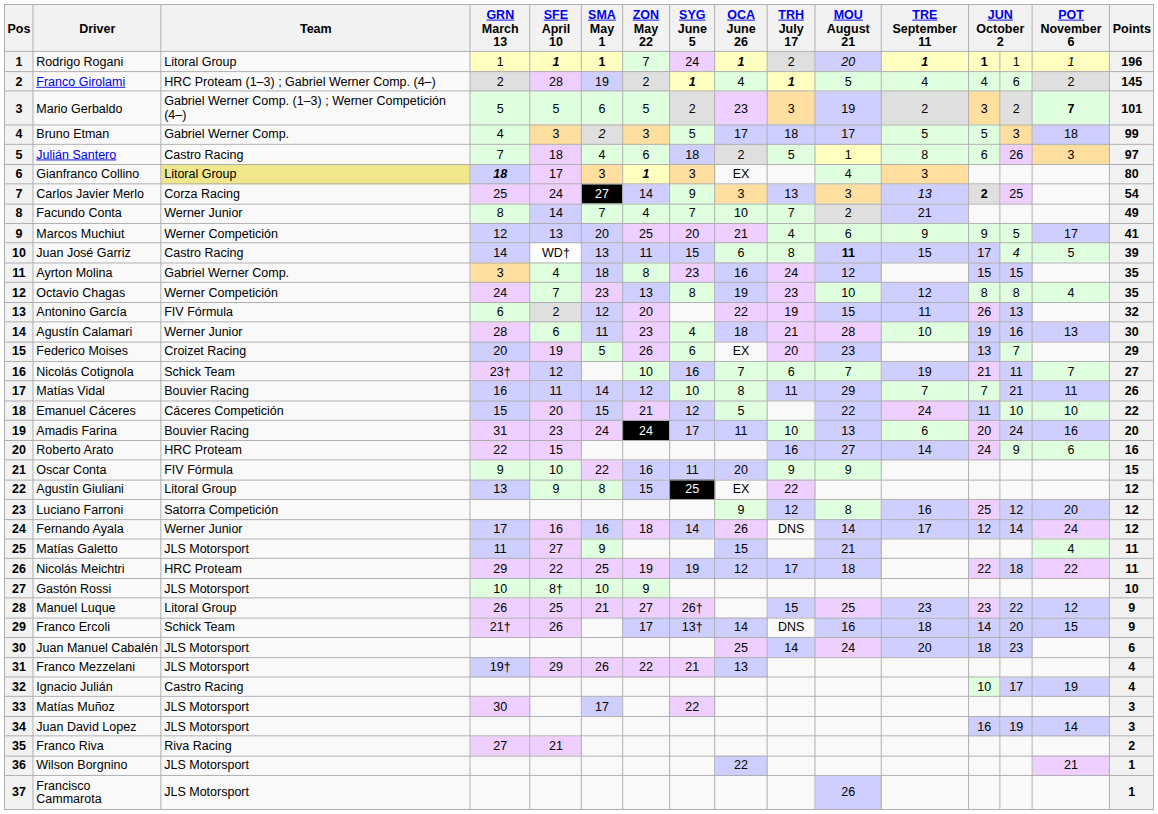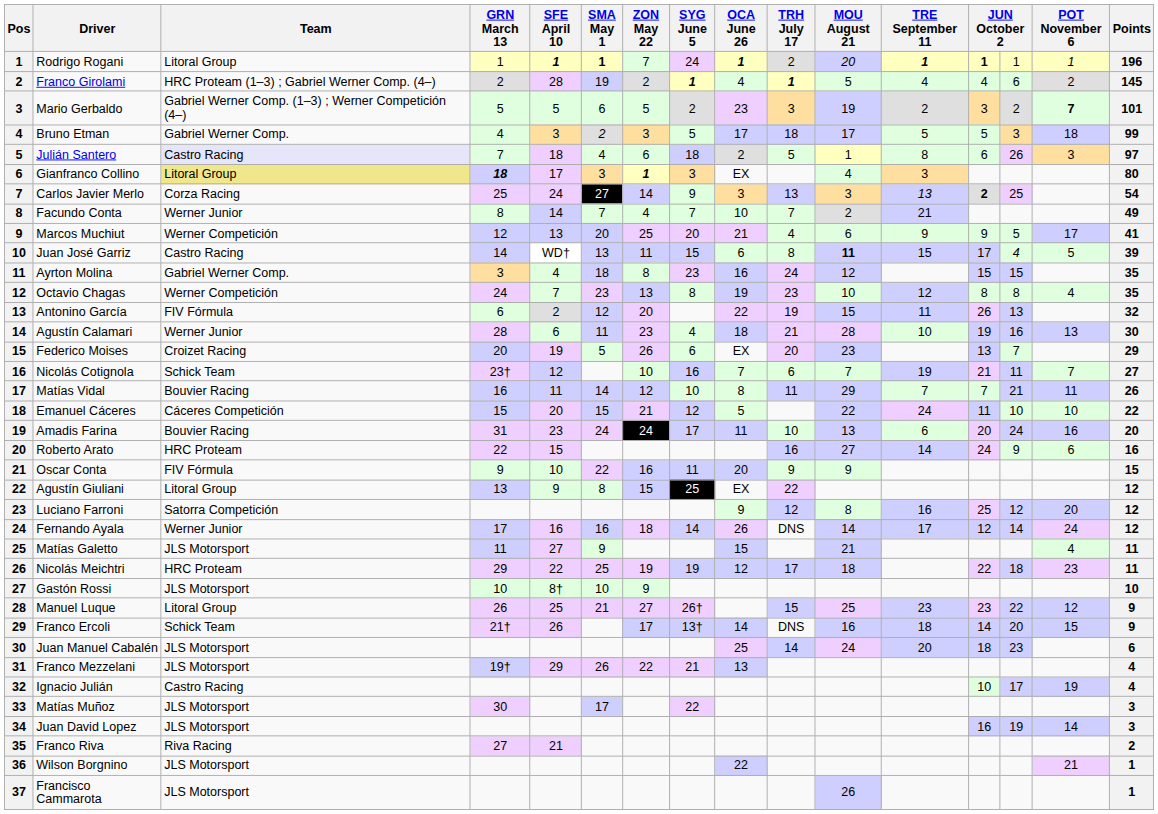 <table class="wikitable" style="font-size: 85%; text-align:center">
 <tr>
 <th valign=middle>Pos</th>
 <th>Driver</th>
 <th>Team</th>
 <th><a href='#'>GRN</a><br>March 13</th>
 <th><a href='#'>SFE</a><br>April 10</th>
 <th><a href='#'>SMA</a><br>May 1</th>
 <th><a href='#'>ZON</a><br>May 22</th>
 <th><a href='#'>SYG</a><br>June 5</th>
 <th><a href='#'>OCA</a><br>June 26</th>
 <th><a href='#'>TRH</a><br>July 17</th>
 <th><a href='#'>MOU</a><br>August 21</th>
 <th><a href='#'>TRE</a><br>September 11</th>
 <th colspan=2><a href='#'>JUN</a><br>October 2</th>
 <th><a href='#'>POT</a><br>November 6</th>
 <th valign="middle">Points</th>
 </tr>
 <tr>
 <th>1</th>
 <td align=left> Rodrigo Rogani</td>
 <td align=left>Litoral Group</td>
 <td style="background:#FFFFBF;">1</td>
 <td style="background:#FFFFBF;"><strong><em>1</em></strong></td>
 <td style="background:#FFFFBF;"><strong>1</strong></td>
 <td style="background:#DFFFDF;">7</td>
 <td style="background:#EFCFFF;">24</td>
 <td style="background:#FFFFBF;"><strong><em>1</em></strong></td>
 <td style="background:#DFDFDF;">2</td>
 <td style="background:#CFCFFF;"><em>20</em></td>
 <td style="background:#FFFFBF;"><strong><em>1</em></strong></td>
 <td style="background:#FFFFBF;"><strong>1</strong></td>
 <td style="background:#FFFFBF;">1</td>
 <td style="background:#FFFFBF;"><em>1</em></td>
 <th>196</th>
 </tr>
 <tr>
 <th>2</th>
 <td align=left> <a href='#'>Franco Girolami</a></td>
 <td align=left>HRC Proteam (1–3) ; Gabriel Werner Comp. (4–)</td>
 <td style="background:#DFDFDF;">2</td>
 <td style="background:#EFCFFF;">28</td>
 <td style="background:#CFCFFF;">19</td>
 <td style="background:#DFDFDF;">2</td>
 <td style="background:#FFFFBF;"><strong><em>1</em></strong></td>
 <td style="background:#DFFFDF;">4</td>
 <td style="background:#FFFFBF;"><strong><em>1</em></strong></td>
 <td style="background:#DFFFDF;">5</td>
 <td style="background:#DFFFDF;">4</td>
 <td style="background:#DFFFDF;">4</td>
 <td style="background:#DFFFDF;">6</td>
 <td style="background:#DFDFDF;">2</td>
 <th>145</th>
 </tr>
 <tr>
 <th>3</th>
 <td align=left> Mario Gerbaldo</td>
 <td align=left>Gabriel Werner Comp. (1–3) ; Werner Competición (4–)</td>
 <td style="background:#DFFFDF;">5</td>
 <td style="background:#DFFFDF;">5</td>
 <td style="background:#DFFFDF;">6</td>
 <td style="background:#DFFFDF;">5</td>
 <td style="background:#DFDFDF;">2</td>
 <td style="background:#EFCFFF;">23</td>
 <td style="background:#FFDF9F;">3</td>
 <td style="background:#CFCFFF;">19</td>
 <td style="background:#DFDFDF;">2</td>
 <td style="background:#FFDF9F;">3</td>
 <td style="background:#DFDFDF;">2</td>
 <td style="background:#DFFFDF;"><strong>7</strong></td>
 <th>101</th>
 </tr>
 <tr>
 <th>4</th>
 <td align=left> Bruno Etman</td>
 <td align=left>Gabriel Werner Comp.</td>
 <td style="background:#DFFFDF;">4</td>
 <td style="background:#FFDF9F;">3</td>
 <td style="background:#DFDFDF;"><em>2</em></td>
 <td style="background:#FFDF9F;">3</td>
 <td style="background:#DFFFDF;">5</td>
 <td style="background:#CFCFFF;">17</td>
 <td style="background:#CFCFFF;">18</td>
 <td style="background:#CFCFFF;">17</td>
 <td style="background:#DFFFDF;">5</td>
 <td style="background:#DFFFDF;">5</td>
 <td style="background:#FFDF9F;">3</td>
 <td style="background:#CFCFFF;">18</td>
 <th>99</th>
 </tr>
 <tr>
 <th>5</th>
 <td align=left> <a href='#'>Julián Santero</a></td>
-<td align=left>Castro Racing</td>
+<td align=left style="background: lavender;">Castro Racing</td>
 <td style="background:#DFFFDF;">7</td>
 <td style="background:#EFCFFF;">18</td>
 <td style="background:#DFFFDF;">4</td>
 <td style="background:#DFFFDF;">6</td>
 <td style="background:#CFCFFF;">18</td>
 <td style="background:#DFDFDF;">2</td>
 <td style="background:#DFFFDF;">5</td>
 <td style="background:#FFFFBF;">1</td>
 <td style="background:#DFFFDF;">8</td>
 <td style="background:#DFFFDF;">6</td>
 <td style="background:#EFCFFF;">26</td>
 <td style="background:#FFDF9F;">3</td>
 <th>97</th>
 </tr>
 <tr>
 <th>6</th>
 <td align=left> Gianfranco Collino</td>
 <td align=left style="background: khaki;">Litoral Group</td>
 <td style="background:#CFCFFF;"><strong><em>18</em></strong></td>
 <td style="background:#EFCFFF;">17</td>
 <td style="background:#FFDF9F;">3</td>
 <td style="background:#FFFFBF;"><strong><em>1</em></strong></td>
 <td style="background:#FFDF9F;">3</td>
 <td>EX</td>
 <td></td>
 <td style="background:#DFFFDF;">4</td>
 <td style="background:#FFDF9F;">3</td>
 <td></td>
 <td></td>
 <td></td>
 <th>80</th>
 </tr>
 <tr>
 <th>7</th>
 <td align=left> Carlos Javier Merlo</td>
 <td align=left>Corza Racing</td>
 <td style="background:#EFCFFF;">25</td>
 <td style="background:#EFCFFF;">24</td>
 <td style="background:black; color:white;">27</td>
 <td style="background:#CFCFFF;">14</td>
 <td style="background:#DFFFDF;">9</td>
 <td style="background:#FFDF9F;">3</td>
 <td style="background:#CFCFFF;">13</td>
 <td style="background:#FFDF9F;">3</td>
 <td style="background:#CFCFFF;"><em>13</em></td>
 <td style="background:#DFDFDF;"><strong>2</strong></td>
 <td style="background:#EFCFFF;">25</td>
 <td></td>
 <th>54</th>
 </tr>
 <tr>
 <th>8</th>
 <td align=left> Facundo Conta</td>
 <td align=left>Werner Junior</td>
 <td style="background:#DFFFDF;">8</td>
 <td style="background:#CFCFFF;">14</td>
 <td style="background:#DFFFDF;">7</td>
 <td style="background:#DFFFDF;">4</td>
 <td style="background:#DFFFDF;">7</td>
 <td style="background:#DFFFDF;">10</td>
 <td style="background:#DFFFDF;">7</td>
 <td style="background:#DFDFDF;">2</td>
 <td style="background:#CFCFFF;">21</td>
 <td></td>
 <td></td>
 <td></td>
 <th>49</th>
 </tr>
 <tr>
 <th>9</th>
 <td align=left> Marcos Muchiut</td>
 <td align=left>Werner Competición</td>
 <td style="background:#CFCFFF;">12</td>
 <td style="background:#CFCFFF;">13</td>
 <td style="background:#CFCFFF;">20</td>
 <td style="background:#EFCFFF;">25</td>
 <td style="background:#EFCFFF;">20</td>
 <td style="background:#EFCFFF;">21</td>
 <td style="background:#DFFFDF;">4</td>
 <td style="background:#DFFFDF;">6</td>
 <td style="background:#DFFFDF;">9</td>
 <td style="background:#DFFFDF;">9</td>
 <td style="background:#DFFFDF;">5</td>
 <td style="background:#CFCFFF;">17</td>
 <th>41</th>
 </tr>
 <tr>
 <th>10</th>
 <td align=left> Juan José Garriz</td>
 <td align=left>Castro Racing</td>
 <td style="background:#CFCFFF;">14</td>
 <td style="background:#FFFFFF;">WD†</td>
 <td style="background:#CFCFFF;">13</td>
 <td style="background:#CFCFFF;">11</td>
 <td style="background:#CFCFFF;">15</td>
 <td style="background:#DFFFDF;">6</td>
 <td style="background:#DFFFDF;">8</td>
 <td style="background:#CFCFFF;"><strong>11</strong></td>
 <td style="background:#CFCFFF;">15</td>
 <td style="background:#CFCFFF;">17</td>
 <td style="background:#DFFFDF;"><em>4</em></td>
 <td style="background:#DFFFDF;">5</td>
 <th>39</th>
 </tr>
 <tr>
 <th>11</th>
 <td align=left> Ayrton Molina</td>
 <td align=left>Gabriel Werner Comp.</td>
 <td style="background:#FFDF9F;">3</td>
 <td style="background:#DFFFDF;">4</td>
 <td style="background:#CFCFFF;">18</td>
 <td style="background:#DFFFDF;">8</td>
 <td style="background:#EFCFFF;">23</td>
 <td style="background:#CFCFFF;">16</td>
 <td style="background:#EFCFFF;">24</td>
 <td style="background:#CFCFFF;">12</td>
 <td></td>
 <td style="background:#CFCFFF;">15</td>
 <td style="background:#CFCFFF;">15</td>
 <td></td>
 <th>35</th>
 </tr>
 <tr>
 <th>12</th>
 <td align=left> Octavio Chagas</td>
 <td align=left>Werner Competición</td>
 <td style="background:#EFCFFF;">24</td>
 <td style="background:#DFFFDF;">7</td>
 <td style="background:#EFCFFF;">23</td>
 <td style="background:#CFCFFF;">13</td>
 <td style="background:#DFFFDF;">8</td>
 <td style="background:#CFCFFF;">19</td>
 <td style="background:#EFCFFF;">23</td>
 <td style="background:#DFFFDF;">10</td>
 <td style="background:#CFCFFF;">12</td>
 <td style="background:#DFFFDF;">8</td>
 <td style="background:#DFFFDF;">8</td>
 <td style="background:#DFFFDF;">4</td>
 <th>35</th>
 </tr>
 <tr>
 <th>13</th>
 <td align=left> Antonino García</td>
 <td align=left>FIV Fórmula</td>
 <td style="background:#DFFFDF;">6</td>
 <td style="background:#DFDFDF;">2</td>
 <td style="background:#CFCFFF;">12</td>
 <td style="background:#EFCFFF;">20</td>
 <td></td>
 <td style="background:#EFCFFF;">22</td>
 <td style="background:#EFCFFF;">19</td>
 <td style="background:#CFCFFF;">15</td>
 <td style="background:#CFCFFF;">11</td>
 <td style="background:#EFCFFF;">26</td>
 <td style="background:#CFCFFF;">13</td>
 <td></td>
 <th>32</th>
 </tr>
 <tr>
 <th>14</th>
 <td align=left> Agustín Calamari</td>
 <td align=left>Werner Junior</td>
 <td style="background:#EFCFFF;">28</td>
 <td style="background:#DFFFDF;">6</td>
 <td style="background:#CFCFFF;">11</td>
 <td style="background:#EFCFFF;">23</td>
 <td style="background:#DFFFDF;">4</td>
 <td style="background:#CFCFFF;">18</td>
 <td style="background:#EFCFFF;">21</td>
 <td style="background:#EFCFFF;">28</td>
 <td style="background:#DFFFDF;">10</td>
 <td style="background:#CFCFFF;">19</td>
 <td style="background:#CFCFFF;">16</td>
 <td style="background:#CFCFFF;">13</td>
 <th>30</th>
 </tr>
 <tr>
 <th>15</th>
 <td align=left> Federico Moises</td>
 <td align=left>Croizet Racing</td>
 <td style="background:#CFCFFF;">20</td>
 <td style="background:#EFCFFF;">19</td>
 <td style="background:#DFFFDF;">5</td>
 <td style="background:#EFCFFF;">26</td>
 <td style="background:#DFFFDF;">6</td>
 <td>EX</td>
 <td style="background:#EFCFFF;">20</td>
 <td style="background:#CFCFFF;">23</td>
 <td></td>
 <td style="background:#CFCFFF;">13</td>
 <td style="background:#DFFFDF;">7</td>
 <td></td>
 <th>29</th>
 </tr>
 <tr>
 <th>16</th>
 <td align=left> Nicolás Cotignola</td>
 <td align=left>Schick Team</td>
 <td style="background:#EFCFFF;">23†</td>
 <td style="background:#CFCFFF;">12</td>
 <td></td>
 <td style="background:#DFFFDF;">10</td>
 <td style="background:#CFCFFF;">16</td>
 <td style="background:#DFFFDF;">7</td>
 <td style="background:#DFFFDF;">6</td>
 <td style="background:#DFFFDF;">7</td>
 <td style="background:#CFCFFF;">19</td>
 <td style="background:#EFCFFF;">21</td>
 <td style="background:#CFCFFF;">11</td>
 <td style="background:#DFFFDF;">7</td>
 <th>27</th>
 </tr>
 <tr>
 <th>17</th>
 <td align=left> Matías Vidal</td>
 <td align=left>Bouvier Racing</td>
 <td style="background:#CFCFFF;">16</td>
 <td style="background:#CFCFFF;">11</td>
 <td style="background:#CFCFFF;">14</td>
 <td style="background:#CFCFFF;">12</td>
 <td style="background:#DFFFDF;">10</td>
 <td style="background:#DFFFDF;">8</td>
 <td style="background:#CFCFFF;">11</td>
 <td style="background:#CFCFFF;">29</td>
 <td style="background:#DFFFDF;">7</td>
 <td style="background:#DFFFDF;">7</td>
 <td style="background:#CFCFFF;">21</td>
 <td style="background:#CFCFFF;">11</td>
 <th>26</th>
 </tr>
 <tr>
 <th>18</th>
 <td align=left> Emanuel Cáceres</td>
 <td align=left>Cáceres Competición</td>
 <td style="background:#CFCFFF;">15</td>
 <td style="background:#EFCFFF;">20</td>
 <td style="background:#CFCFFF;">15</td>
 <td style="background:#EFCFFF;">21</td>
 <td style="background:#CFCFFF;">12</td>
 <td style="background:#DFFFDF;">5</td>
 <td></td>
 <td style="background:#CFCFFF;">22</td>
 <td style="background:#EFCFFF;">24</td>
 <td style="background:#CFCFFF;">11</td>
 <td style="background:#DFFFDF;">10</td>
 <td style="background:#DFFFDF;">10</td>
 <th>22</th>
 </tr>
 <tr>
 <th>19</th>
 <td align=left> Amadis Farina</td>
 <td align=left>Bouvier Racing</td>
 <td style="background:#EFCFFF;">31</td>
 <td style="background:#EFCFFF;">23</td>
 <td style="background:#EFCFFF;">24</td>
 <td style="background:black; color:white;">24</td>
 <td style="background:#CFCFFF;">17</td>
 <td style="background:#CFCFFF;">11</td>
 <td style="background:#DFFFDF;">10</td>
 <td style="background:#CFCFFF;">13</td>
 <td style="background:#DFFFDF;">6</td>
 <td style="background:#EFCFFF;">20</td>
 <td style="background:#CFCFFF;">24</td>
 <td style="background:#CFCFFF;">16</td>
 <th>20</th>
 </tr>
 <tr>
 <th>20</th>
 <td align=left> Roberto Arato</td>
 <td align=left>HRC Proteam</td>
 <td style="background:#EFCFFF;">22</td>
 <td style="background:#EFCFFF;">15</td>
 <td></td>
 <td></td>
 <td></td>
 <td></td>
 <td style="background:#CFCFFF;">16</td>
 <td style="background:#CFCFFF;">27</td>
 <td style="background:#CFCFFF;">14</td>
 <td style="background:#EFCFFF;">24</td>
 <td style="background:#DFFFDF;">9</td>
 <td style="background:#DFFFDF;">6</td>
 <th>16</th>
 </tr>
 <tr>
 <th>21</th>
 <td align=left> Oscar Conta</td>
 <td align=left>FIV Fórmula</td>
 <td style="background:#DFFFDF;">9</td>
 <td style="background:#DFFFDF;">10</td>
 <td style="background:#EFCFFF;">22</td>
 <td style="background:#CFCFFF;">16</td>
 <td style="background:#CFCFFF;">11</td>
 <td style="background:#CFCFFF;">20</td>
 <td style="background:#DFFFDF;">9</td>
 <td style="background:#DFFFDF;">9</td>
 <td></td>
 <td></td>
 <td></td>
 <td></td>
 <th>15</th>
 </tr>
 <tr>
 <th>22</th>
 <td align=left> Agustín Giuliani</td>
 <td align=left>Litoral Group</td>
 <td style="background:#CFCFFF;">13</td>
 <td style="background:#DFFFDF;">9</td>
 <td style="background:#DFFFDF;">8</td>
 <td style="background:#CFCFFF;">15</td>
 <td style="background:black; color:white;">25</td>
 <td>EX</td>
 <td style="background:#EFCFFF;">22</td>
 <td></td>
 <td></td>
 <td></td>
 <td></td>
 <td></td>
 <th>12</th>
 </tr>
 <tr>
 <th>23</th>
 <td align=left> Luciano Farroni</td>
 <td align=left>Satorra Competición</td>
 <td></td>
 <td></td>
 <td></td>
 <td></td>
 <td></td>
 <td style="background:#DFFFDF;">9</td>
 <td style="background:#CFCFFF;">12</td>
 <td style="background:#DFFFDF;">8</td>
 <td style="background:#CFCFFF;">16</td>
 <td style="background:#EFCFFF;">25</td>
 <td style="background:#CFCFFF;">12</td>
 <td style="background:#CFCFFF;">20</td>
 <th>12</th>
 </tr>
 <tr>
 <th>24</th>
 <td align=left> Fernando Ayala</td>
 <td align=left>Werner Junior</td>
 <td style="background:#CFCFFF;">17</td>
 <td style="background:#EFCFFF;">16</td>
 <td style="background:#CFCFFF;">16</td>
 <td style="background:#EFCFFF;">18</td>
 <td style="background:#CFCFFF;">14</td>
 <td style="background:#EFCFFF;">26</td>
 <td>DNS</td>
 <td style="background:#CFCFFF;">14</td>
 <td style="background:#CFCFFF;">17</td>
 <td style="background:#CFCFFF;">12</td>
 <td style="background:#CFCFFF;">14</td>
 <td style="background:#EFCFFF;">24</td>
 <th>12</th>
 </tr>
 <tr>
 <th>25</th>
 <td align=left> Matías Galetto</td>
 <td align=left>JLS Motorsport</td>
 <td style="background:#CFCFFF;">11</td>
 <td style="background:#EFCFFF;">27</td>
 <td style="background:#DFFFDF;">9</td>
 <td></td>
 <td></td>
 <td style="background:#CFCFFF;">15</td>
 <td></td>
 <td style="background:#CFCFFF;">21</td>
 <td></td>
 <td></td>
 <td></td>
 <td style="background:#DFFFDF;">4</td>
 <th>11</th>
 </tr>
 <tr>
 <th>26</th>
 <td align=left> Nicolás Meichtri</td>
 <td align=left>HRC Proteam</td>
 <td style="background:#EFCFFF;">29</td>
 <td style="background:#EFCFFF;">22</td>
 <td style="background:#EFCFFF;">25</td>
 <td style="background:#EFCFFF;">19</td>
 <td style="background:#CFCFFF;">19</td>
 <td style="background:#CFCFFF;">12</td>
 <td style="background:#CFCFFF;">17</td>
 <td style="background:#CFCFFF;">18</td>
 <td></td>
 <td style="background:#EFCFFF;">22</td>
 <td style="background:#CFCFFF;">18</td>
-<td style="background:#EFCFFF;">22</td>
+<td style="background:#EFCFFF;">23</td>
 <th>11</th>
 </tr>
 <tr>
 <th>27</th>
 <td align=left> Gastón Rossi</td>
 <td align=left>JLS Motorsport</td>
 <td style="background:#DFFFDF;">10</td>
 <td style="background:#DFFFDF;">8†</td>
 <td style="background:#DFFFDF;">10</td>
 <td style="background:#DFFFDF;">9</td>
 <td></td>
 <td></td>
 <td></td>
 <td></td>
 <td></td>
 <td></td>
 <td></td>
 <td></td>
 <th>10</th>
 </tr>
 <tr>
 <th>28</th>
 <td align=left> Manuel Luque</td>
 <td align=left>Litoral Group</td>
 <td style="background:#EFCFFF;">26</td>
 <td style="background:#EFCFFF;">25</td>
 <td style="background:#EFCFFF;">21</td>
 <td style="background:#EFCFFF;">27</td>
 <td style="background:#EFCFFF;">26†</td>
 <td></td>
 <td style="background:#CFCFFF;">15</td>
 <td style="background:#EFCFFF;">25</td>
 <td style="background:#CFCFFF;">23</td>
 <td style="background:#EFCFFF;">23</td>
 <td style="background:#CFCFFF;">22</td>
 <td style="background:#CFCFFF;">12</td>
 <th>9</th>
 </tr>
 <tr>
 <th>29</th>
 <td align=left> Franco Ercoli</td>
 <td align=left>Schick Team</td>
 <td style="background:#EFCFFF;">21†</td>
 <td style="background:#EFCFFF;">26</td>
 <td></td>
 <td style="background:#CFCFFF;">17</td>
 <td style="background:#CFCFFF;">13†</td>
 <td style="background:#CFCFFF;">14</td>
 <td>DNS</td>
 <td style="background:#CFCFFF;">16</td>
 <td style="background:#CFCFFF;">18</td>
 <td style="background:#CFCFFF;">14</td>
 <td style="background:#CFCFFF;">20</td>
 <td style="background:#CFCFFF;">15</td>
 <th>9</th>
 </tr>
 <tr>
 <th>30</th>
 <td align=left> Juan Manuel Cabalén</td>
 <td align=left>JLS Motorsport</td>
 <td></td>
 <td></td>
 <td></td>
 <td></td>
 <td></td>
 <td style="background:#EFCFFF;">25</td>
 <td style="background:#CFCFFF;">14</td>
 <td style="background:#EFCFFF;">24</td>
 <td style="background:#CFCFFF;">20</td>
 <td style="background:#CFCFFF;">18</td>
 <td style="background:#CFCFFF;">23</td>
 <td></td>
 <th>6</th>
 </tr>
 <tr>
 <th>31</th>
 <td align=left> Franco Mezzelani</td>
 <td align=left>JLS Motorsport</td>
 <td style="background:#CFCFFF;">19†</td>
 <td style="background:#EFCFFF;">29</td>
 <td style="background:#EFCFFF;">26</td>
 <td style="background:#EFCFFF;">22</td>
 <td style="background:#EFCFFF;">21</td>
 <td style="background:#CFCFFF;">13</td>
 <td></td>
 <td></td>
 <td></td>
 <td></td>
 <td></td>
 <td></td>
 <th>4</th>
 </tr>
 <tr>
 <th>32</th>
 <td align=left> Ignacio Julián</td>
 <td align=left>Castro Racing</td>
 <td></td>
 <td></td>
 <td></td>
 <td></td>
 <td></td>
 <td></td>
 <td></td>
 <td></td>
 <td></td>
 <td style="background:#DFFFDF;">10</td>
 <td style="background:#CFCFFF;">17</td>
 <td style="background:#CFCFFF;">19</td>
 <th>4</th>
 </tr>
 <tr>
 <th>33</th>
 <td align=left> Matías Muñoz</td>
 <td align=left>JLS Motorsport</td>
 <td style="background:#EFCFFF;">30</td>
 <td></td>
 <td style="background:#CFCFFF;">17</td>
 <td></td>
 <td style="background:#EFCFFF;">22</td>
 <td></td>
 <td></td>
 <td></td>
 <td></td>
 <td></td>
 <td></td>
 <td></td>
 <th>3</th>
 </tr>
 <tr>
 <th>34</th>
 <td align=left> Juan David Lopez</td>
 <td align=left>JLS Motorsport</td>
 <td></td>
 <td></td>
 <td></td>
 <td></td>
 <td></td>
 <td></td>
 <td></td>
 <td></td>
 <td></td>
 <td style="background:#CFCFFF;">16</td>
 <td style="background:#CFCFFF;">19</td>
 <td style="background:#CFCFFF;">14</td>
 <th>3</th>
 </tr>
 <tr>
 <th>35</th>
 <td align=left> Franco Riva</td>
 <td align=left>Riva Racing</td>
 <td style="background:#EFCFFF;">27</td>
 <td style="background:#EFCFFF;">21</td>
 <td></td>
 <td></td>
 <td></td>
 <td></td>
 <td></td>
 <td></td>
 <td></td>
 <td></td>
 <td></td>
 <td></td>
 <th>2</th>
 </tr>
 <tr>
 <th>36</th>
 <td align=left> Wilson Borgnino</td>
 <td align=left>JLS Motorsport</td>
 <td></td>
 <td></td>
 <td></td>
 <td></td>
 <td></td>
 <td style="background:#CFCFFF;">22</td>
 <td></td>
 <td></td>
 <td></td>
 <td></td>
 <td></td>
 <td style="background:#EFCFFF;">21</td>
 <th>1</th>
 </tr>
 <tr>
 <th>37</th>
 <td align=left> Francisco Cammarota</td>
 <td align=left>JLS Motorsport</td>
 <td></td>
 <td></td>
 <td></td>
 <td></td>
 <td></td>
 <td></td>
 <td></td>
 <td style="background:#CFCFFF;">26</td>
 <td></td>
 <td></td>
 <td></td>
 <td></td>
 <th>1</th>
 </tr>
 </table>
